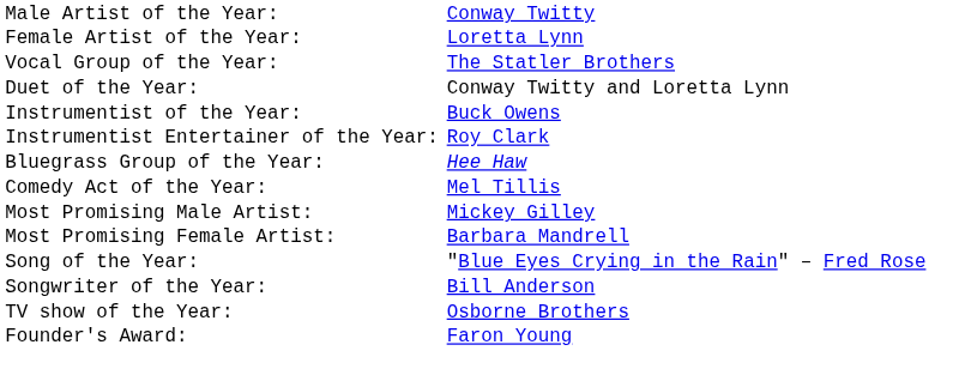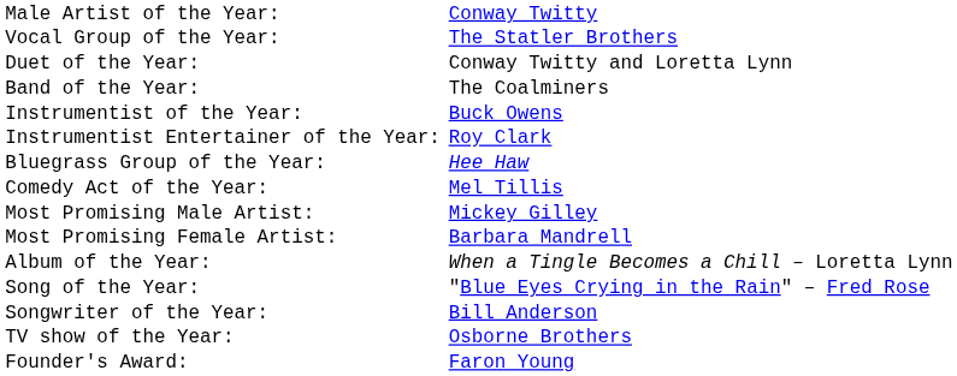 <table cellspacing="0" border="0" cellpadding="1">
 <tr>
 <td style="width:300px;">Male Artist of the Year:</td>
 <td><a href='#'>Conway Twitty</a></td>
-</tr>
-<tr>
-<td>Female Artist of the Year:</td>
-<td><a href='#'>Loretta Lynn</a></td>
 </tr>
 <tr>
 <td>Vocal Group of the Year:</td>
 <td><a href='#'>The Statler Brothers</a></td>
 </tr>
 <tr>
 <td>Duet of the Year:</td>
 <td>Conway Twitty and Loretta Lynn</td>
+</tr>
+<tr>
+<td>Band of the Year:</td>
+<td>The Coalminers</td>
 </tr>
 <tr>
 <td>Instrumentist of the Year:</td>
 <td><a href='#'>Buck Owens</a></td>
 </tr>
 <tr>
 <td>Instrumentist Entertainer of the Year:</td>
 <td><a href='#'>Roy Clark</a></td>
 </tr>
 <tr>
 <td>Bluegrass Group of the Year:</td>
 <td><em><a href='#'>Hee Haw</a></em></td>
 </tr>
 <tr>
 <td>Comedy Act of the Year:</td>
 <td><a href='#'>Mel Tillis</a></td>
 </tr>
 <tr>
 <td>Most Promising Male Artist:</td>
 <td><a href='#'>Mickey Gilley</a></td>
 </tr>
 <tr>
 <td>Most Promising Female Artist:</td>
 <td><a href='#'>Barbara Mandrell</a></td>
 </tr>
 <tr>
+<td>Album of the Year:</td>
+<td><em>When a Tingle Becomes a Chill</em> – Loretta Lynn</td>
+</tr>
+<tr>
 <td>Song of the Year:</td>
 <td>"<a href='#'>Blue Eyes Crying in the Rain</a>" – <a href='#'>Fred Rose</a></td>
 </tr>
 <tr>
 <td>Songwriter of the Year:</td>
 <td><a href='#'>Bill Anderson</a></td>
 </tr>
 <tr>
 <td>TV show of the Year:</td>
 <td><a href='#'>Osborne Brothers</a></td>
 </tr>
 <tr>
 <td>Founder's Award:</td>
 <td><a href='#'>Faron Young</a></td>
 </tr>
 <tr>
 </tr>
 </table>
